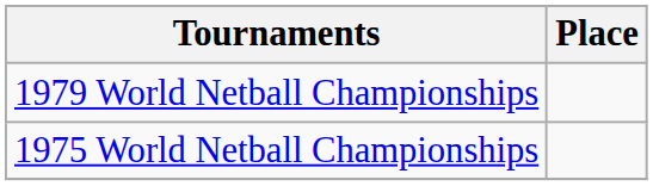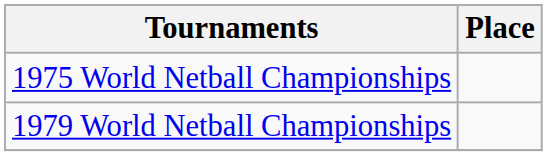 <table class="wikitable collapsible">
 <tr>
 <th>Tournaments</th>
 <th>Place</th>
 </tr>
 <tr>
-<td><a href='#'>1979 World Netball Championships</a></td>
+<td><a href='#'>1975 World Netball Championships</a></td>
 <td></td>
 </tr>
 <tr>
-<td><a href='#'>1975 World Netball Championships</a></td>
+<td><a href='#'>1979 World Netball Championships</a></td>
 <td></td>
 </tr>
 <tr>
 </tr>
 </table>
